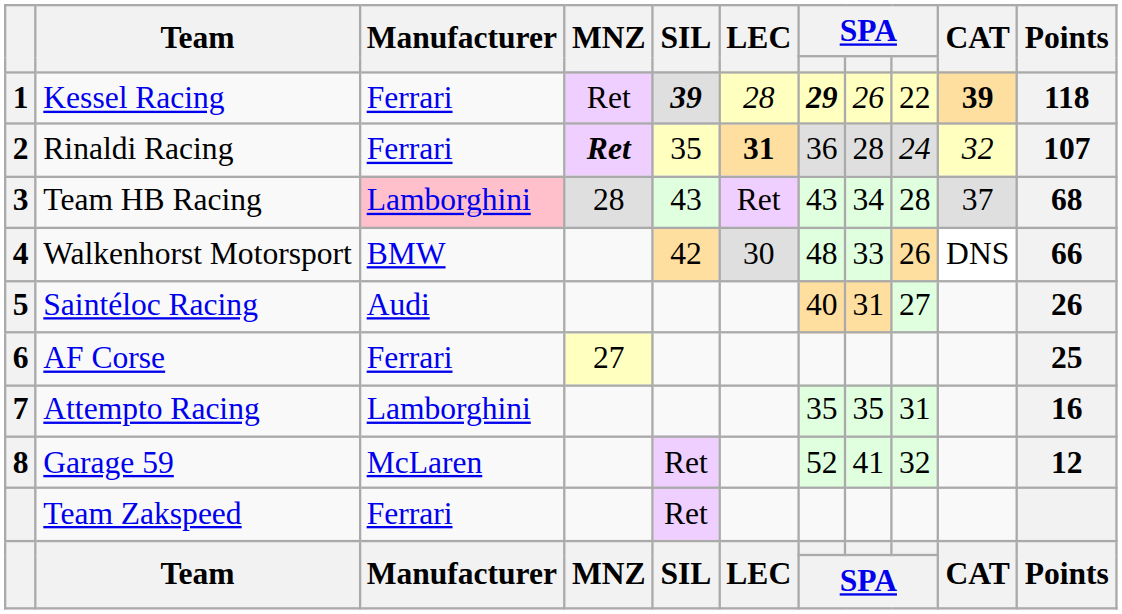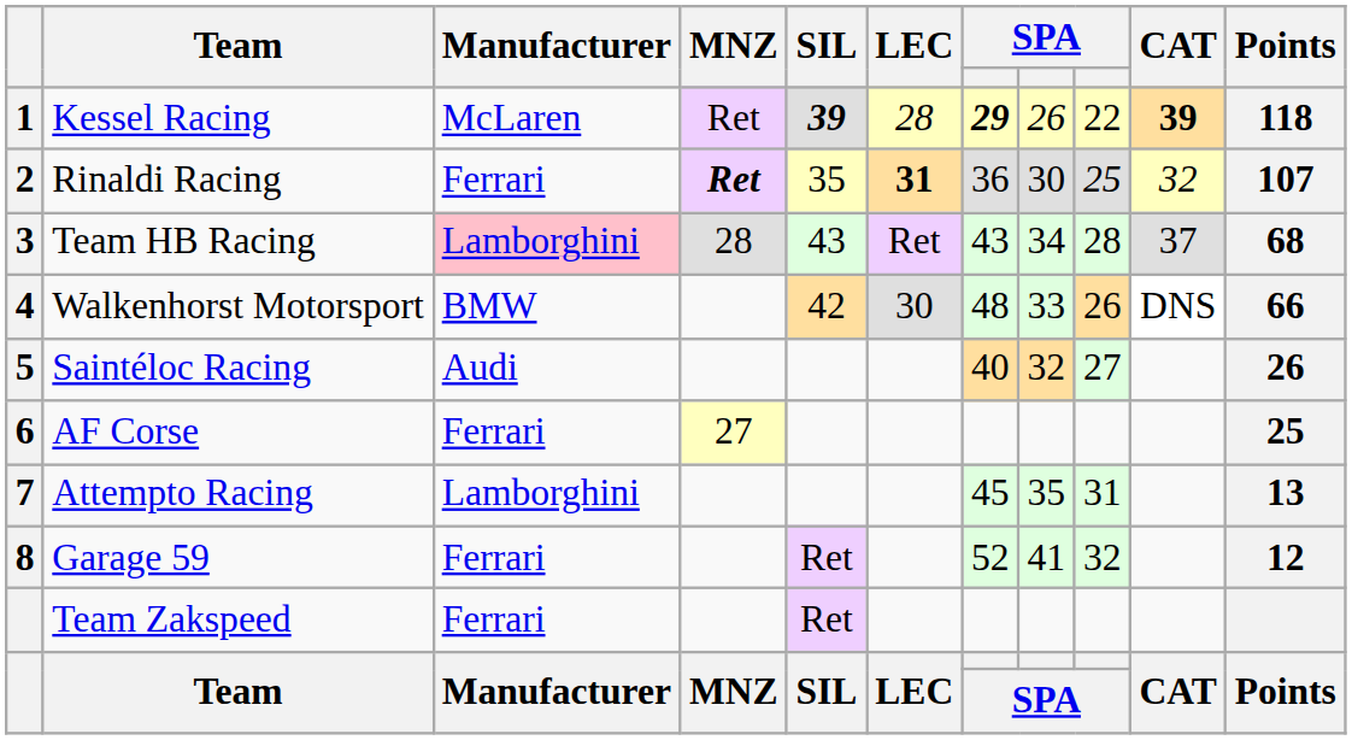 <table class="wikitable" style="font-size: 85%; text-align:center;">
 <tr>
 <th rowspan=2></th>
 <th rowspan=2>Team</th>
 <th rowspan=2>Manufacturer</th>
 <th rowspan=2>MNZ<br></th>
 <th rowspan=2>SIL<br></th>
 <th rowspan=2>LEC<br></th>
 <th colspan=3><a href='#'>SPA</a><br></th>
 <th rowspan=2>CAT<br></th>
 <th rowspan=2>Points</th>
 </tr>
 <tr>
 <th></th>
 <th></th>
 <th></th>
 </tr>
 <tr>
 <th>1</th>
 <td align=left> <a href='#'>Kessel Racing</a></td>
-<td align=left><a href='#'>Ferrari</a></td>
+<td align=left><a href='#'>McLaren</a></td>
 <td style="background:#EFCFFF;">Ret</td>
 <td style="background:#DFDFDF;"><strong><em>39</em></strong></td>
 <td style="background:#FFFFBF;"><em>28</em></td>
 <td style="background:#FFFFBF;"><strong><em>29</em></strong></td>
 <td style="background:#FFFFBF;"><em>26</em></td>
 <td style="background:#FFFFBF;">22</td>
 <td style="background:#FFDF9F;"><strong>39</strong></td>
 <th>118</th>
 </tr>
 <tr>
 <th>2</th>
 <td align=left> Rinaldi Racing</td>
 <td align=left><a href='#'>Ferrari</a></td>
 <td style="background:#EFCFFF;"><strong><em>Ret</em></strong></td>
 <td style="background:#FFFFBF;">35</td>
 <td style="background:#FFDF9F;"><strong>31</strong></td>
 <td style="background:#DFDFDF;">36</td>
-<td style="background:#DFDFDF;">28</td>
-<td style="background:#DFDFDF;"><em>24</em></td>
+<td style="background:#DFDFDF;">30</td>
+<td style="background:#DFDFDF;"><em>25</em></td>
 <td style="background:#FFFFBF;"><em>32</em></td>
 <th>107</th>
 </tr>
 <tr>
 <th>3</th>
 <td align=left> Team HB Racing</td>
 <td align=left style="background: pink;"><a href='#'>Lamborghini</a></td>
 <td style="background:#DFDFDF;">28</td>
 <td style="background:#DFFFDF;">43</td>
 <td style="background:#EFCFFF;">Ret</td>
 <td style="background:#DFFFDF;">43</td>
 <td style="background:#DFFFDF;">34</td>
 <td style="background:#DFFFDF;">28</td>
 <td style="background:#DFDFDF;">37</td>
 <th>68</th>
 </tr>
 <tr>
 <th>4</th>
 <td align=left> Walkenhorst Motorsport</td>
 <td align=left><a href='#'>BMW</a></td>
 <td></td>
 <td style="background:#FFDF9F;">42</td>
 <td style="background:#DFDFDF;">30</td>
 <td style="background:#DFFFDF;">48</td>
 <td style="background:#DFFFDF;">33</td>
 <td style="background:#FFDF9F;">26</td>
 <td style="background:#FFFFFF;">DNS</td>
 <th>66</th>
 </tr>
 <tr>
 <th>5</th>
 <td align=left> <a href='#'>Saintéloc Racing</a></td>
 <td align=left><a href='#'>Audi</a></td>
 <td></td>
 <td></td>
 <td></td>
 <td style="background:#FFDF9F;">40</td>
-<td style="background:#FFDF9F;">31</td>
+<td style="background:#FFDF9F;">32</td>
 <td style="background:#DFFFDF;">27</td>
 <td></td>
 <th>26</th>
 </tr>
 <tr>
 <th>6</th>
 <td align=left> <a href='#'>AF Corse</a></td>
 <td align=left><a href='#'>Ferrari</a></td>
 <td style="background:#FFFFBF;">27</td>
 <td></td>
 <td></td>
 <td></td>
 <td></td>
 <td></td>
 <td></td>
 <th>25</th>
 </tr>
 <tr>
 <th>7</th>
 <td align=left> <a href='#'>Attempto Racing</a></td>
 <td align=left><a href='#'>Lamborghini</a></td>
 <td></td>
 <td></td>
 <td></td>
-<td style="background:#DFFFDF;">35</td>
+<td style="background:#DFFFDF;">45</td>
 <td style="background:#DFFFDF;">35</td>
 <td style="background:#DFFFDF;">31</td>
 <td></td>
-<th>16</th>
+<th>13</th>
 </tr>
 <tr>
 <th>8</th>
 <td align=left> <a href='#'>Garage 59</a></td>
-<td align=left><a href='#'>McLaren</a></td>
+<td align=left><a href='#'>Ferrari</a></td>
 <td></td>
 <td style="background:#EFCFFF;">Ret</td>
 <td></td>
 <td style="background:#DFFFDF;">52</td>
 <td style="background:#DFFFDF;">41</td>
 <td style="background:#DFFFDF;">32</td>
 <td></td>
 <th>12</th>
 </tr>
 <tr>
 <th></th>
 <td align=left> <a href='#'>Team Zakspeed</a></td>
 <td align=left><a href='#'>Ferrari</a></td>
 <td></td>
 <td style="background:#EFCFFF;">Ret</td>
 <td></td>
 <td></td>
 <td></td>
 <td></td>
 <td></td>
 <th></th>
 </tr>
 <tr valign="top">
 <th valign=middle rowspan=2></th>
 <th valign=middle rowspan=2>Team</th>
 <th valign=middle rowspan=2>Manufacturer</th>
 <th valign=middle rowspan=2>MNZ<br></th>
 <th valign=middle rowspan=2>SIL<br></th>
 <th valign=middle rowspan=2>LEC<br></th>
 <th></th>
 <th></th>
 <th></th>
 <th valign=middle rowspan=2>CAT<br></th>
 <th valign=middle rowspan=2>Points</th>
 </tr>
 <tr>
 <th colspan=3><a href='#'>SPA</a><br></th>
 </tr>
 </table>
